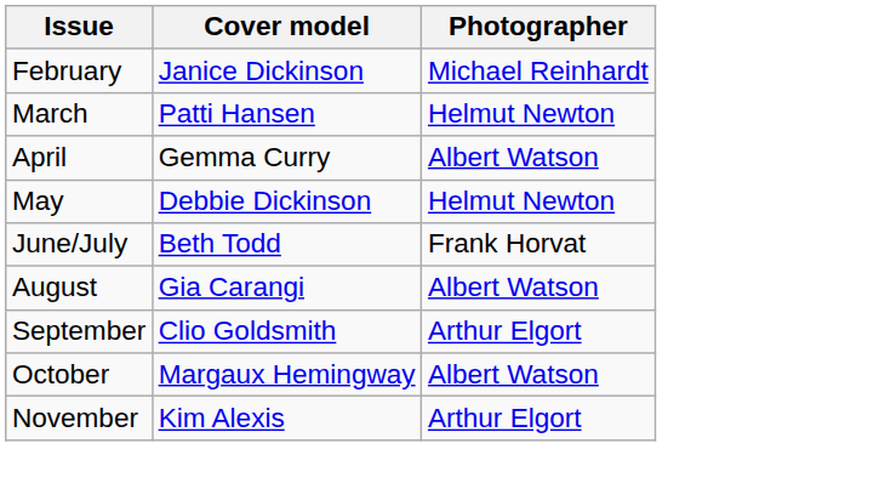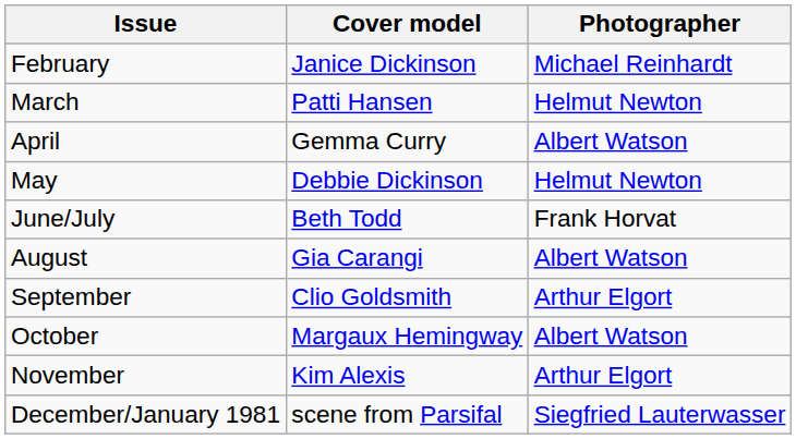 <table class="sortable wikitable">
 <tr>
 <th>Issue</th>
 <th>Cover model</th>
 <th>Photographer</th>
 </tr>
 <tr>
 <td>February</td>
 <td><a href='#'>Janice Dickinson</a></td>
 <td><a href='#'>Michael Reinhardt</a></td>
 </tr>
 <tr>
 <td>March</td>
 <td><a href='#'>Patti Hansen</a></td>
 <td><a href='#'>Helmut Newton</a></td>
 </tr>
 <tr>
 <td>April</td>
 <td>Gemma Curry</td>
 <td><a href='#'>Albert Watson</a></td>
 </tr>
 <tr>
 <td>May</td>
 <td><a href='#'>Debbie Dickinson</a></td>
 <td><a href='#'>Helmut Newton</a></td>
 </tr>
 <tr>
 <td>June/July</td>
 <td><a href='#'>Beth Todd</a></td>
 <td>Frank Horvat</td>
 </tr>
 <tr>
 <td>August</td>
 <td><a href='#'>Gia Carangi</a></td>
 <td><a href='#'>Albert Watson</a></td>
 </tr>
 <tr>
 <td>September</td>
 <td><a href='#'>Clio Goldsmith</a></td>
 <td><a href='#'>Arthur Elgort</a></td>
 </tr>
 <tr>
 <td>October</td>
 <td><a href='#'>Margaux Hemingway</a></td>
 <td><a href='#'>Albert Watson</a></td>
 </tr>
 <tr>
 <td>November</td>
 <td><a href='#'>Kim Alexis</a></td>
 <td><a href='#'>Arthur Elgort</a></td>
 </tr>
+<tr>
+<td>December/January 1981</td>
+<td>scene from <a href='#'>Parsifal</a></td>
+<td><a href='#'>Siegfried Lauterwasser</a></td>
+</tr>
 </table>
